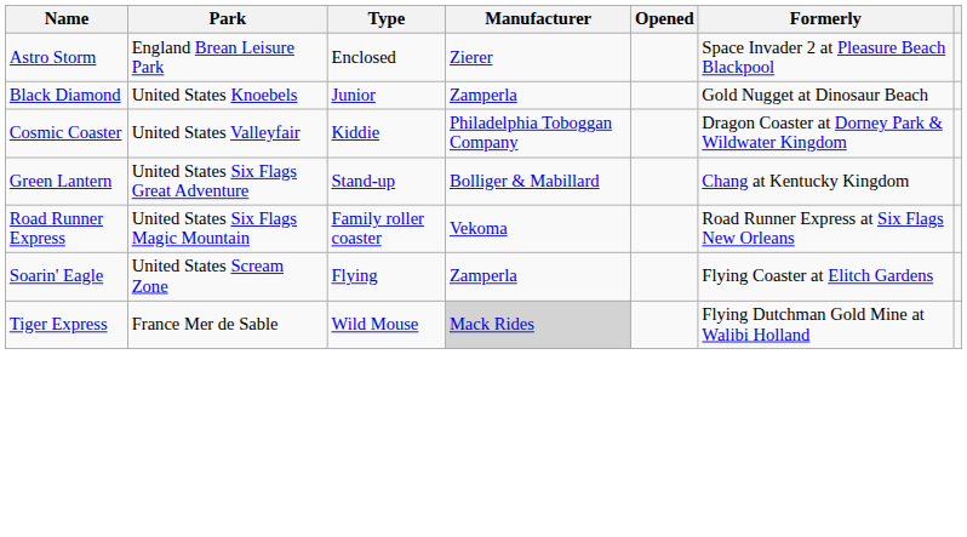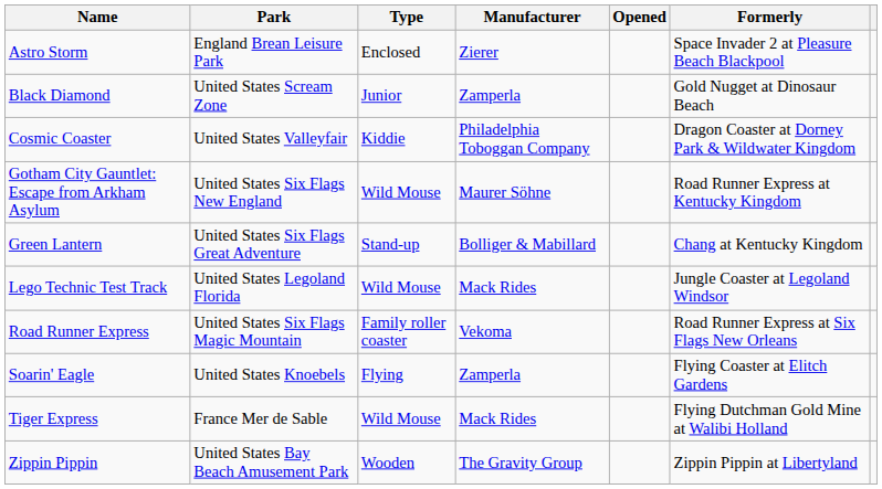 <table class="wikitable sortable">
 <tr>
 <th>Name</th>
 <th>Park</th>
 <th>Type</th>
 <th>Manufacturer</th>
 <th>Opened</th>
 <th>Formerly</th>
 <th class="unsortable"></th>
 </tr>
 <tr>
 <td><a href='#'>Astro Storm</a></td>
 <td>England <a href='#'>Brean Leisure Park</a></td>
 <td>Enclosed</td>
 <td><a href='#'>Zierer</a></td>
 <td></td>
 <td>Space Invader 2 at <a href='#'>Pleasure Beach Blackpool</a></td>
 <td></td>
 </tr>
 <tr>
 <td><a href='#'>Black Diamond</a></td>
-<td>United States <a href='#'>Knoebels</a></td>
+<td>United States <a href='#'>Scream Zone</a></td>
 <td><a href='#'>Junior</a></td>
 <td><a href='#'>Zamperla</a></td>
 <td></td>
 <td>Gold Nugget at Dinosaur Beach</td>
 <td></td>
 </tr>
 <tr>
 <td><a href='#'>Cosmic Coaster</a></td>
 <td>United States <a href='#'>Valleyfair</a></td>
 <td><a href='#'>Kiddie</a></td>
 <td><a href='#'>Philadelphia Toboggan Company</a></td>
 <td></td>
 <td>Dragon Coaster at <a href='#'>Dorney Park & Wildwater Kingdom</a></td>
 <td></td>
 </tr>
 <tr>
+<td><a href='#'>Gotham City Gauntlet: Escape from Arkham Asylum</a></td>
+<td>United States <a href='#'>Six Flags New England</a></td>
+<td><a href='#'>Wild Mouse</a></td>
+<td><a href='#'>Maurer Söhne</a></td>
+<td></td>
+<td>Road Runner Express at <a href='#'>Kentucky Kingdom</a></td>
+<td></td>
+</tr>
+<tr>
 <td><a href='#'>Green Lantern</a></td>
 <td>United States <a href='#'>Six Flags Great Adventure</a></td>
 <td><a href='#'>Stand-up</a></td>
 <td><a href='#'>Bolliger & Mabillard</a></td>
 <td></td>
 <td><a href='#'>Chang</a> at Kentucky Kingdom</td>
+<td></td>
+</tr>
+<tr>
+<td><a href='#'>Lego Technic Test Track</a></td>
+<td>United States <a href='#'>Legoland Florida</a></td>
+<td><a href='#'>Wild Mouse</a></td>
+<td><a href='#'>Mack Rides</a></td>
+<td></td>
+<td>Jungle Coaster at <a href='#'>Legoland Windsor</a></td>
 <td></td>
 </tr>
 <tr>
 <td><a href='#'>Road Runner Express</a></td>
 <td>United States <a href='#'>Six Flags Magic Mountain</a></td>
 <td><a href='#'>Family roller coaster</a></td>
 <td><a href='#'>Vekoma</a></td>
 <td></td>
 <td>Road Runner Express at <a href='#'>Six Flags New Orleans</a></td>
 <td></td>
 </tr>
 <tr>
 <td><a href='#'>Soarin' Eagle</a></td>
-<td>United States <a href='#'>Scream Zone</a></td>
+<td>United States <a href='#'>Knoebels</a></td>
 <td><a href='#'>Flying</a></td>
 <td><a href='#'>Zamperla</a></td>
 <td></td>
 <td>Flying Coaster at <a href='#'>Elitch Gardens</a></td>
 <td></td>
 </tr>
 <tr>
 <td><a href='#'>Tiger Express</a></td>
 <td>France Mer de Sable</td>
 <td><a href='#'>Wild Mouse</a></td>
-<td style="background: lightgrey;"><a href='#'>Mack Rides</a></td>
+<td><a href='#'>Mack Rides</a></td>
 <td></td>
 <td>Flying Dutchman Gold Mine at <a href='#'>Walibi Holland</a></td>
 <td></td>
 </tr>
+<tr>
+<td><a href='#'>Zippin Pippin</a></td>
+<td>United States <a href='#'>Bay Beach Amusement Park</a></td>
+<td><a href='#'>Wooden</a></td>
+<td><a href='#'>The Gravity Group</a></td>
+<td></td>
+<td>Zippin Pippin at <a href='#'>Libertyland</a></td>
+<td></td>
+</tr>
 </table>
